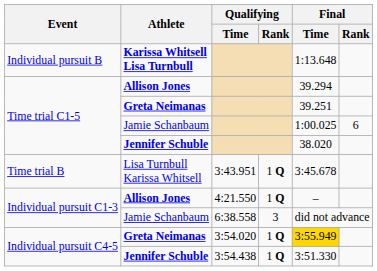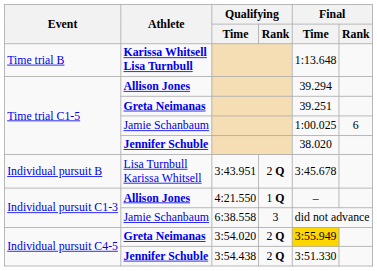 <table class=wikitable style="font-size:90%">
 <tr>
 <th rowspan=2>Event</th>
 <th rowspan=2>Athlete</th>
 <th colspan=2>Qualifying</th>
 <th colspan=2>Final</th>
 </tr>
 <tr>
 <th>Time</th>
 <th>Rank</th>
 <th>Time</th>
 <th>Rank</th>
 </tr>
 <tr>
-<td><a href='#'>Individual pursuit B</a></td>
+<td><a href='#'>Time trial B</a></td>
 <td><strong><a href='#'>Karissa Whitsell</a><br><a href='#'>Lisa Turnbull</a></strong></td>
 <td align=center bgcolor=wheat colspan=2></td>
 <td align=center>1:13.648</td>
 <td align=center></td>
 </tr>
 <tr>
 <td rowspan=4><a href='#'>Time trial C1-5</a></td>
 <td><strong><a href='#'>Allison Jones</a></strong></td>
 <td align=center bgcolor=wheat colspan=2></td>
 <td align=center>39.294</td>
 <td align=center></td>
 </tr>
 <tr>
 <td><strong><a href='#'>Greta Neimanas</a></strong></td>
 <td align=center bgcolor=wheat colspan=2></td>
 <td align=center>39.251</td>
 <td align=center></td>
 </tr>
 <tr>
 <td><a href='#'>Jamie Schanbaum</a></td>
 <td align=center bgcolor=wheat colspan=2></td>
 <td align=center>1:00.025</td>
 <td align=center>6</td>
 </tr>
 <tr>
 <td><strong><a href='#'>Jennifer Schuble</a></strong></td>
 <td align=center bgcolor=wheat colspan=2></td>
 <td align=center>38.020</td>
 <td align=center></td>
 </tr>
 <tr>
-<td><a href='#'>Time trial B</a></td>
+<td><a href='#'>Individual pursuit B</a></td>
 <td><a href='#'>Lisa Turnbull</a><br><a href='#'>Karissa Whitsell</a></td>
 <td align=center>3:43.951</td>
-<td align=center>1 <strong>Q</strong></td>
+<td align=center>2 <strong>Q</strong></td>
 <td align=center>3:45.678</td>
 <td align=center></td>
 </tr>
 <tr>
 <td rowspan=2><a href='#'>Individual pursuit C1-3</a></td>
 <td><strong><a href='#'>Allison Jones</a></strong></td>
 <td align=center>4:21.550</td>
 <td align=center>1 <strong>Q</strong></td>
 <td align=center>–</td>
 <td align=center></td>
 </tr>
 <tr>
 <td><a href='#'>Jamie Schanbaum</a></td>
 <td align=center>6:38.558</td>
 <td align=center>3</td>
 <td align=center colspan=2>did not advance</td>
 </tr>
 <tr>
 <td rowspan=2><a href='#'>Individual pursuit C4-5</a></td>
 <td><strong><a href='#'>Greta Neimanas</a></strong></td>
 <td align=center>3:54.020</td>
-<td align=center>1 <strong>Q</strong></td>
+<td align=center>2 <strong>Q</strong></td>
 <td align=center style="background: gold;">3:55.949</td>
 <td align=center></td>
 </tr>
 <tr>
 <td><strong><a href='#'>Jennifer Schuble</a></strong></td>
 <td align=center>3:54.438</td>
-<td align=center>1 <strong>Q</strong></td>
+<td align=center>2 <strong>Q</strong></td>
 <td align=center>3:51.330</td>
 <td align=center></td>
 </tr>
 </table>
